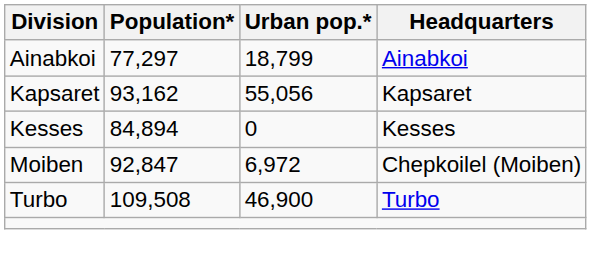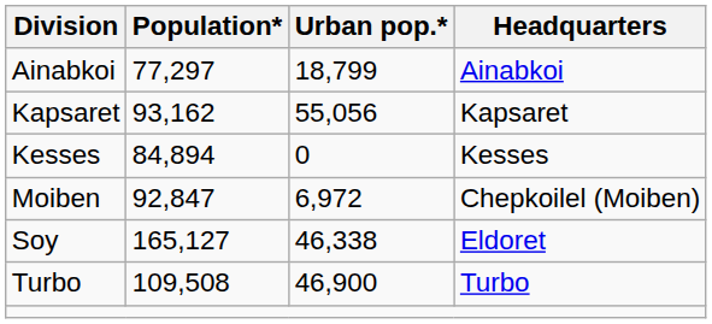 <table class="wikitable">
 <tr>
 <th>Division</th>
 <th>Population*</th>
 <th>Urban pop.*</th>
 <th>Headquarters</th>
 </tr>
 <tr>
 <td>Ainabkoi</td>
 <td>77,297</td>
 <td>18,799</td>
 <td><a href='#'>Ainabkoi</a></td>
 </tr>
 <tr>
 <td>Kapsaret</td>
 <td>93,162</td>
 <td>55,056</td>
 <td>Kapsaret</td>
 </tr>
 <tr>
 <td>Kesses</td>
 <td>84,894</td>
 <td>0</td>
 <td>Kesses</td>
 </tr>
 <tr>
 <td>Moiben</td>
 <td>92,847</td>
 <td>6,972</td>
 <td>Chepkoilel (Moiben)</td>
 </tr>
 <tr>
+<td>Soy</td>
+<td>165,127</td>
+<td>46,338</td>
+<td><a href='#'>Eldoret</a></td>
+</tr>
+<tr>
 <td>Turbo</td>
 <td>109,508</td>
 <td>46,900</td>
 <td><a href='#'>Turbo</a></td>
 </tr>
 <tr>
 <td colspan="4"></td>
 </tr>
 </table>
